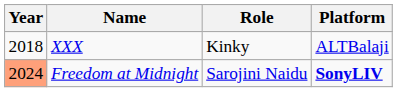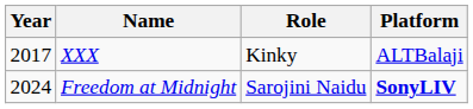 <table class="wikitable">
 <tr>
 <th>Year</th>
 <th>Name</th>
 <th>Role</th>
 <th>Platform</th>
 </tr>
 <tr>
-<td>2018</td>
+<td>2017</td>
 <td><em><a href='#'>XXX</a></em></td>
 <td>Kinky</td>
 <td><a href='#'>ALTBalaji</a></td>
 </tr>
 <tr>
-<td style="background: lightsalmon;">2024</td>
+<td>2024</td>
 <td><em><a href='#'>Freedom at Midnight</a></em></td>
 <td><a href='#'>Sarojini Naidu</a></td>
 <td><strong><a href='#'>SonyLIV</a></strong></td>
 </tr>
 </table>
